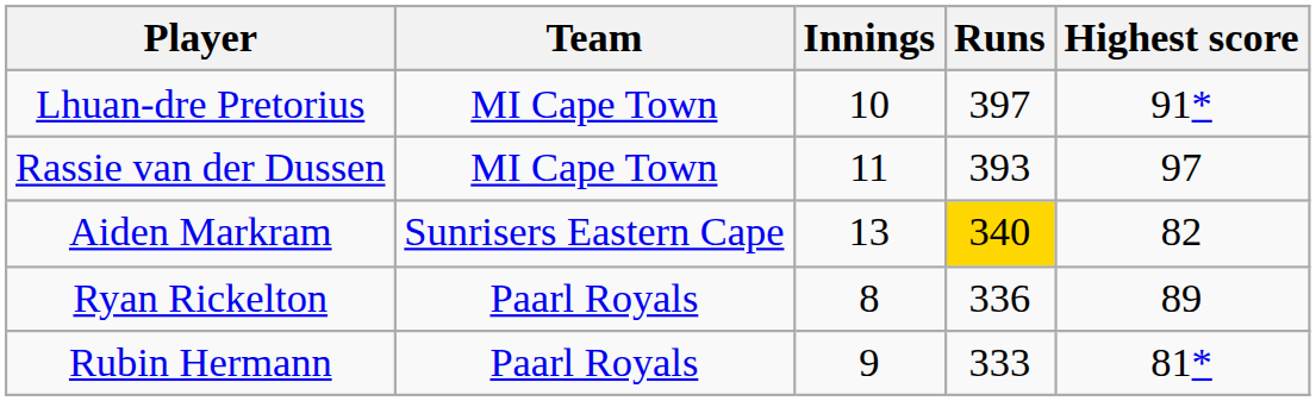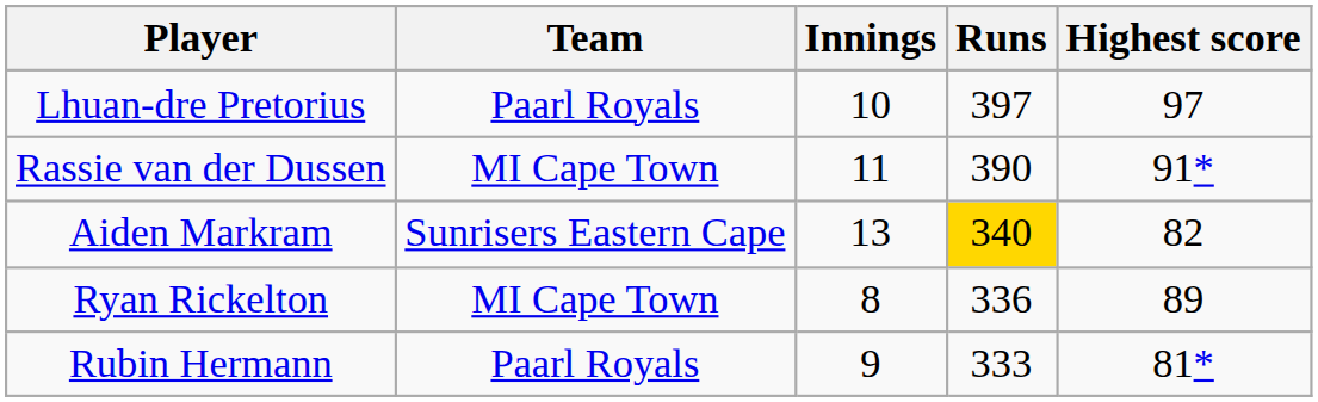 <table class="wikitable" style="text-align:center">
 <tr>
 <th>Player</th>
 <th>Team</th>
 <th>Innings</th>
 <th>Runs</th>
 <th>Highest score</th>
 </tr>
 <tr>
 <td><a href='#'>Lhuan-dre Pretorius</a></td>
-<td><a href='#'>MI Cape Town</a></td>
+<td><a href='#'>Paarl Royals</a></td>
 <td>10</td>
 <td>397</td>
-<td>91<a href='#'>*</a></td>
+<td>97</td>
 </tr>
 <tr>
 <td><a href='#'>Rassie van der Dussen</a></td>
 <td><a href='#'>MI Cape Town</a></td>
 <td>11</td>
-<td>393</td>
-<td>97</td>
+<td>390</td>
+<td>91<a href='#'>*</a></td>
 </tr>
 <tr>
 <td><a href='#'>Aiden Markram</a></td>
 <td><a href='#'>Sunrisers Eastern Cape</a></td>
 <td>13</td>
 <td style="background: gold;">340</td>
 <td>82</td>
 </tr>
 <tr>
 <td><a href='#'>Ryan Rickelton</a></td>
-<td><a href='#'>Paarl Royals</a></td>
+<td><a href='#'>MI Cape Town</a></td>
 <td>8</td>
 <td>336</td>
 <td>89</td>
 </tr>
 <tr>
 <td><a href='#'>Rubin Hermann</a></td>
 <td><a href='#'>Paarl Royals</a></td>
 <td>9</td>
 <td>333</td>
 <td>81<a href='#'>*</a></td>
 </tr>
 </table>
